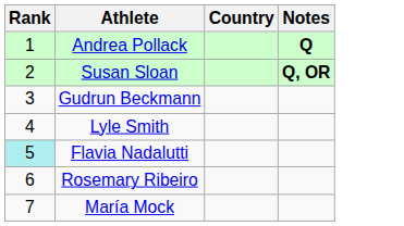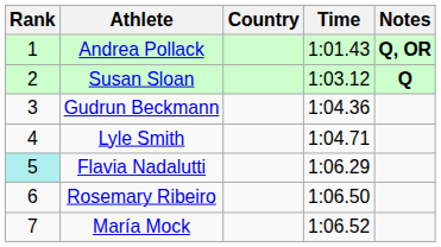 <table class="wikitable sortable" style="text-align:center">
 <tr>
 <th>Rank</th>
 <th>Athlete</th>
 <th>Country</th>
+<th>Time</th>
 <th>Notes</th>
 </tr>
 <tr bgcolor=ccffcc>
 <td>1</td>
 <td><a href='#'>Andrea Pollack</a></td>
 <td align=left></td>
-<td><strong>Q </strong></td>
+<td>1:01.43</td>
+<td><strong>Q, OR </strong></td>
 </tr>
 <tr bgcolor=ccffcc>
 <td>2</td>
 <td><a href='#'>Susan Sloan</a></td>
 <td align=left></td>
-<td><strong>Q, OR </strong></td>
+<td>1:03.12</td>
+<td><strong>Q </strong></td>
 </tr>
 <tr>
 <td>3</td>
 <td><a href='#'>Gudrun Beckmann</a></td>
 <td align=left></td>
+<td>1:04.36</td>
 <td><strong> </strong></td>
 </tr>
 <tr>
 <td>4</td>
 <td><a href='#'>Lyle Smith</a></td>
 <td align=left></td>
+<td>1:04.71</td>
 <td><strong> </strong></td>
 </tr>
 <tr>
 <td style="background: paleturquoise;">5</td>
 <td><a href='#'>Flavia Nadalutti</a></td>
 <td align=left></td>
+<td>1:06.29</td>
 <td><strong> </strong></td>
 </tr>
 <tr>
 <td>6</td>
 <td><a href='#'>Rosemary Ribeiro</a></td>
 <td align=left></td>
+<td>1:06.50</td>
 <td><strong> </strong></td>
 </tr>
 <tr>
 <td>7</td>
 <td><a href='#'>María Mock</a></td>
 <td align=left></td>
+<td>1:06.52</td>
 <td><strong> </strong></td>
 </tr>
 </table>
